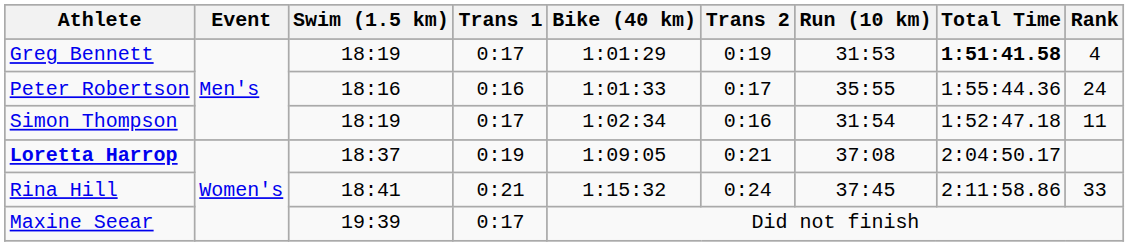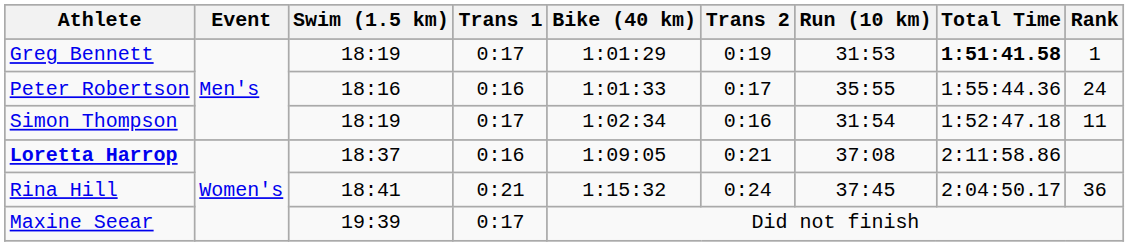 <table class="wikitable" style="font-size:90%">
 <tr>
 <th>Athlete</th>
 <th>Event</th>
 <th>Swim (1.5 km)</th>
 <th>Trans 1</th>
 <th>Bike (40 km)</th>
 <th>Trans 2</th>
 <th>Run (10 km)</th>
 <th>Total Time</th>
 <th>Rank</th>
 </tr>
 <tr align=center>
 <td align=left><a href='#'>Greg Bennett</a></td>
 <td align=left rowspan=3><a href='#'>Men's</a></td>
 <td>18:19</td>
 <td>0:17</td>
 <td>1:01:29</td>
 <td>0:19</td>
 <td>31:53</td>
 <td><strong>1:51:41.58</strong></td>
-<td>4</td>
+<td>1</td>
 </tr>
 <tr align=center>
 <td align=left><a href='#'>Peter Robertson</a></td>
 <td>18:16</td>
 <td>0:16</td>
 <td>1:01:33</td>
 <td>0:17</td>
 <td>35:55</td>
 <td>1:55:44.36</td>
 <td>24</td>
 </tr>
 <tr align=center>
 <td align=left><a href='#'>Simon Thompson</a></td>
 <td>18:19</td>
 <td>0:17</td>
 <td>1:02:34</td>
 <td>0:16</td>
 <td>31:54</td>
 <td>1:52:47.18</td>
 <td>11</td>
 </tr>
 <tr align=center>
 <td align=left><strong><a href='#'>Loretta Harrop</a></strong></td>
 <td align=left rowspan=3><a href='#'>Women's</a></td>
 <td>18:37</td>
-<td>0:19</td>
+<td>0:16</td>
 <td>1:09:05</td>
 <td>0:21</td>
 <td>37:08</td>
-<td>2:04:50.17</td>
+<td>2:11:58.86</td>
 <td></td>
 </tr>
 <tr align=center>
 <td align=left><a href='#'>Rina Hill</a></td>
 <td>18:41</td>
 <td>0:21</td>
 <td>1:15:32</td>
 <td>0:24</td>
 <td>37:45</td>
-<td>2:11:58.86</td>
-<td>33</td>
+<td>2:04:50.17</td>
+<td>36</td>
 </tr>
 <tr align=center>
 <td align=left><a href='#'>Maxine Seear</a></td>
 <td>19:39</td>
 <td>0:17</td>
 <td colspan=5>Did not finish</td>
 </tr>
 </table>
